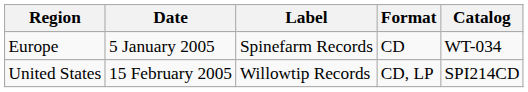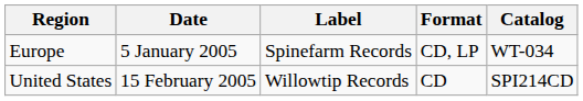 <table class="wikitable" border=1>
 <tr>
 <th>Region</th>
 <th>Date</th>
 <th>Label</th>
 <th>Format</th>
 <th>Catalog</th>
 </tr>
 <tr>
 <td>Europe</td>
 <td>5 January 2005</td>
 <td>Spinefarm Records</td>
-<td>CD</td>
+<td>CD, LP</td>
 <td>WT-034</td>
 </tr>
 <tr>
 <td>United States</td>
 <td>15 February 2005</td>
 <td>Willowtip Records</td>
-<td>CD, LP</td>
+<td>CD</td>
 <td>SPI214CD</td>
 </tr>
 </table>
